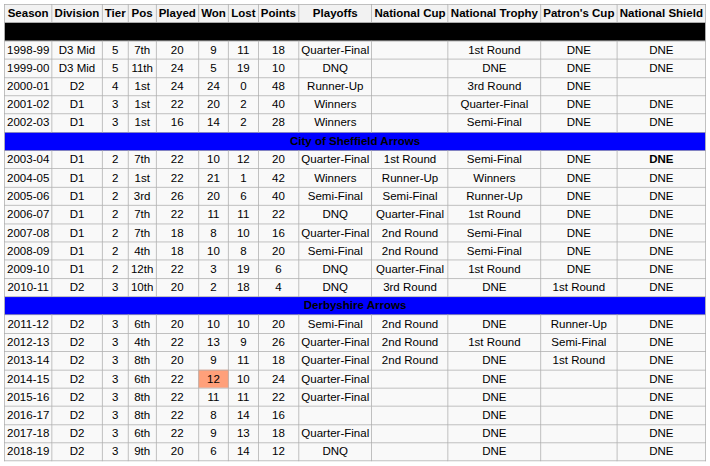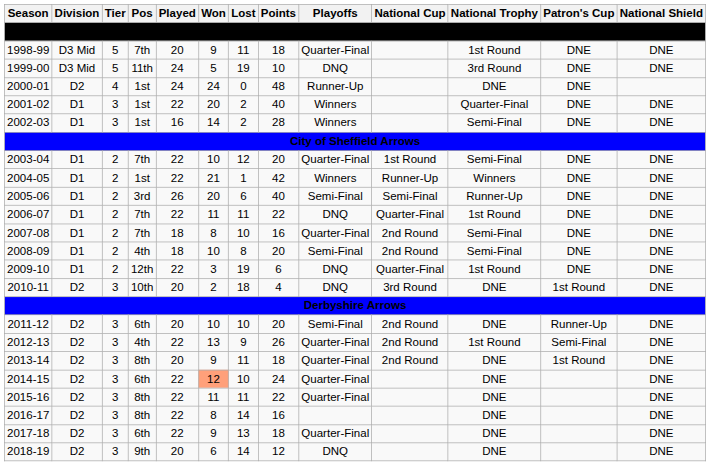 <table class="wikitable" style="text-align: center;">
 <tr style="background:#efefef;">
 <th>Season</th>
 <th>Division</th>
 <th>Tier</th>
 <th>Pos</th>
 <th>Played</th>
 <th>Won</th>
 <th>Lost</th>
 <th>Points</th>
 <th>Playoffs</th>
 <th>National Cup</th>
 <th>National Trophy</th>
 <th>Patron's Cup</th>
 <th>National Shield</th>
 </tr>
 <tr>
 <td colspan="14"  style="text-align:center; background:black;"><span><strong>Derbyshire Arrows</strong></span></td>
 </tr>
 <tr>
 <td>1998-99</td>
 <td>D3 Mid</td>
 <td>5</td>
 <td>7th</td>
 <td>20</td>
 <td>9</td>
 <td>11</td>
 <td>18</td>
 <td>Quarter-Final</td>
 <td></td>
 <td>1st Round</td>
 <td>DNE</td>
 <td>DNE</td>
 </tr>
 <tr>
 <td>1999-00</td>
 <td>D3 Mid</td>
 <td>5</td>
 <td>11th</td>
 <td>24</td>
 <td>5</td>
 <td>19</td>
 <td>10</td>
 <td>DNQ</td>
 <td></td>
-<td>DNE</td>
+<td>3rd Round</td>
 <td>DNE</td>
 <td>DNE</td>
 </tr>
 <tr>
 <td>2000-01</td>
 <td>D2</td>
 <td>4</td>
 <td>1st</td>
 <td>24</td>
 <td>24</td>
 <td>0</td>
 <td>48</td>
 <td>Runner-Up</td>
 <td></td>
-<td>3rd Round</td>
+<td>DNE</td>
 <td>DNE</td>
 <td></td>
 </tr>
 <tr>
 <td>2001-02</td>
 <td>D1</td>
 <td>3</td>
 <td>1st</td>
 <td>22</td>
 <td>20</td>
 <td>2</td>
 <td>40</td>
 <td>Winners</td>
 <td></td>
 <td>Quarter-Final</td>
 <td>DNE</td>
 <td>DNE</td>
 </tr>
 <tr>
 <td>2002-03</td>
 <td>D1</td>
 <td>3</td>
 <td>1st</td>
 <td>16</td>
 <td>14</td>
 <td>2</td>
 <td>28</td>
 <td>Winners</td>
 <td></td>
 <td>Semi-Final</td>
 <td>DNE</td>
 <td>DNE</td>
 </tr>
 <tr>
 <td colspan="14"  style="text-align:center; background:blue;"><span><strong>City of Sheffield Arrows</strong></span></td>
 </tr>
 <tr>
 <td>2003-04</td>
 <td>D1</td>
 <td>2</td>
 <td>7th</td>
 <td>22</td>
 <td>10</td>
 <td>12</td>
 <td>20</td>
 <td>Quarter-Final</td>
 <td>1st Round</td>
 <td>Semi-Final</td>
 <td>DNE</td>
-<td><strong>DNE</strong></td>
+<td>DNE</td>
 </tr>
 <tr>
 <td>2004-05</td>
 <td>D1</td>
 <td>2</td>
 <td>1st</td>
 <td>22</td>
 <td>21</td>
 <td>1</td>
 <td>42</td>
 <td>Winners</td>
 <td>Runner-Up</td>
 <td>Winners</td>
 <td>DNE</td>
 <td>DNE</td>
 </tr>
 <tr>
 <td>2005-06</td>
 <td>D1</td>
 <td>2</td>
 <td>3rd</td>
 <td>26</td>
 <td>20</td>
 <td>6</td>
 <td>40</td>
 <td>Semi-Final</td>
 <td>Semi-Final</td>
 <td>Runner-Up</td>
 <td>DNE</td>
 <td>DNE</td>
 </tr>
 <tr>
 <td>2006-07</td>
 <td>D1</td>
 <td>2</td>
 <td>7th</td>
 <td>22</td>
 <td>11</td>
 <td>11</td>
 <td>22</td>
 <td>DNQ</td>
 <td>Quarter-Final</td>
 <td>1st Round</td>
 <td>DNE</td>
 <td>DNE</td>
 </tr>
 <tr>
 <td>2007-08</td>
 <td>D1</td>
 <td>2</td>
 <td>7th</td>
 <td>18</td>
 <td>8</td>
 <td>10</td>
 <td>16</td>
 <td>Quarter-Final</td>
 <td>2nd Round</td>
 <td>Semi-Final</td>
 <td>DNE</td>
 <td>DNE</td>
 </tr>
 <tr>
 <td>2008-09</td>
 <td>D1</td>
 <td>2</td>
 <td>4th</td>
 <td>18</td>
 <td>10</td>
 <td>8</td>
 <td>20</td>
 <td>Semi-Final</td>
 <td>2nd Round</td>
 <td>Semi-Final</td>
 <td>DNE</td>
 <td>DNE</td>
 </tr>
 <tr>
 <td>2009-10</td>
 <td>D1</td>
 <td>2</td>
 <td>12th</td>
 <td>22</td>
 <td>3</td>
 <td>19</td>
 <td>6</td>
 <td>DNQ</td>
 <td>Quarter-Final</td>
 <td>1st Round</td>
 <td>DNE</td>
 <td>DNE</td>
 </tr>
 <tr>
 <td>2010-11</td>
 <td>D2</td>
 <td>3</td>
 <td>10th</td>
 <td>20</td>
 <td>2</td>
 <td>18</td>
 <td>4</td>
 <td>DNQ</td>
 <td>3rd Round</td>
 <td>DNE</td>
 <td>1st Round</td>
 <td>DNE</td>
 </tr>
 <tr>
 <td colspan="14"  style="text-align:center; background:blue;"><span><strong>Derbyshire Arrows</strong></span></td>
 </tr>
 <tr>
 <td>2011-12</td>
 <td>D2</td>
 <td>3</td>
 <td>6th</td>
 <td>20</td>
 <td>10</td>
 <td>10</td>
 <td>20</td>
 <td>Semi-Final</td>
 <td>2nd Round</td>
 <td>DNE</td>
 <td>Runner-Up</td>
 <td>DNE</td>
 </tr>
 <tr>
 <td>2012-13</td>
 <td>D2</td>
 <td>3</td>
 <td>4th</td>
 <td>22</td>
 <td>13</td>
 <td>9</td>
 <td>26</td>
 <td>Quarter-Final</td>
 <td>2nd Round</td>
 <td>1st Round</td>
 <td>Semi-Final</td>
 <td>DNE</td>
 </tr>
 <tr>
 <td>2013-14</td>
 <td>D2</td>
 <td>3</td>
 <td>8th</td>
 <td>20</td>
 <td>9</td>
 <td>11</td>
 <td>18</td>
 <td>Quarter-Final</td>
 <td>2nd Round</td>
 <td>DNE</td>
 <td>1st Round</td>
 <td>DNE</td>
 </tr>
 <tr>
 <td>2014-15</td>
 <td>D2</td>
 <td>3</td>
 <td>6th</td>
 <td>22</td>
 <td style="background: lightsalmon;">12</td>
 <td>10</td>
 <td>24</td>
 <td>Quarter-Final</td>
 <td></td>
 <td>DNE</td>
 <td></td>
 <td>DNE</td>
 </tr>
 <tr>
 <td>2015-16</td>
 <td>D2</td>
 <td>3</td>
 <td>8th</td>
 <td>22</td>
 <td>11</td>
 <td>11</td>
 <td>22</td>
 <td>Quarter-Final</td>
 <td></td>
 <td>DNE</td>
 <td></td>
 <td>DNE</td>
 </tr>
 <tr>
 <td>2016-17</td>
 <td>D2</td>
 <td>3</td>
 <td>8th</td>
 <td>22</td>
 <td>8</td>
 <td>14</td>
 <td>16</td>
 <td></td>
 <td></td>
 <td>DNE</td>
 <td></td>
 <td>DNE</td>
 </tr>
 <tr>
 <td>2017-18</td>
 <td>D2</td>
 <td>3</td>
 <td>6th</td>
 <td>22</td>
 <td>9</td>
 <td>13</td>
 <td>18</td>
 <td>Quarter-Final</td>
 <td></td>
 <td>DNE</td>
 <td></td>
 <td>DNE</td>
 </tr>
 <tr>
 <td>2018-19</td>
 <td>D2</td>
 <td>3</td>
 <td>9th</td>
 <td>20</td>
 <td>6</td>
 <td>14</td>
 <td>12</td>
 <td>DNQ</td>
 <td></td>
 <td>DNE</td>
 <td></td>
 <td>DNE</td>
 </tr>
 </table>
